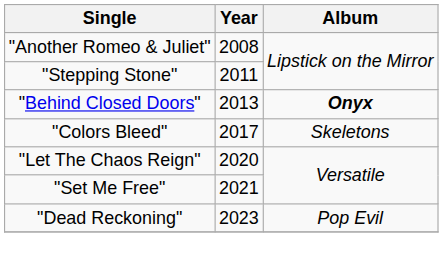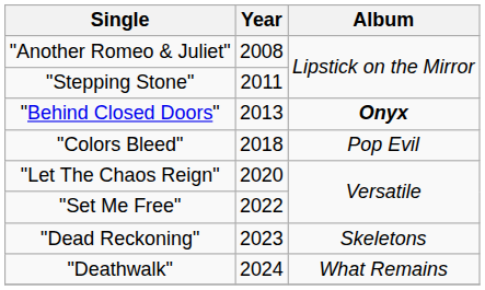 <table class="wikitable" style="text-align:center;">
 <tr>
 <th>Single</th>
 <th>Year</th>
 <th>Album</th>
 </tr>
 <tr>
 <td>"Another Romeo & Juliet"</td>
 <td>2008</td>
 <td rowspan="2"><em>Lipstick on the Mirror</em></td>
 </tr>
 <tr>
 <td>"Stepping Stone"</td>
 <td>2011</td>
 </tr>
 <tr>
 <td>"<a href='#'>Behind Closed Doors</a>"</td>
 <td>2013</td>
 <td><strong><em>Onyx </em></strong></td>
 </tr>
 <tr>
 <td>"Colors Bleed"</td>
-<td>2017</td>
-<td><em>Skeletons</em></td>
+<td>2018</td>
+<td><em>Pop Evil</em></td>
 </tr>
 <tr>
 <td>"Let The Chaos Reign"</td>
 <td>2020</td>
 <td rowspan="2"><em>Versatile</em></td>
 </tr>
 <tr>
 <td>"Set Me Free"</td>
-<td>2021</td>
+<td>2022</td>
 </tr>
 <tr>
 <td>"Dead Reckoning"</td>
 <td>2023</td>
-<td><em>Pop Evil</em></td>
+<td><em>Skeletons</em></td>
+</tr>
+<tr>
+<td>"Deathwalk"</td>
+<td>2024</td>
+<td><em>What Remains</em></td>
 </tr>
 <tr>
 </tr>
 </table>
